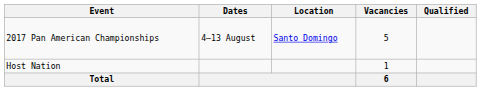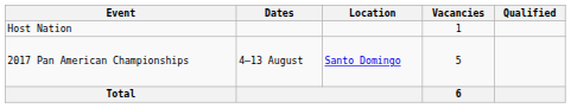 <table class="wikitable" width=750>
 <tr>
 <th>Event</th>
 <th>Dates</th>
 <th>Location</th>
 <th>Vacancies</th>
 <th>Qualified</th>
 </tr>
 <tr>
+<td>Host Nation</td>
+<td></td>
+<td></td>
+<td align=center>1</td>
+<td></td>
+</tr>
+<tr>
 <td>2017 Pan American Championships</td>
 <td>4–13 August</td>
 <td> <a href='#'>Santo Domingo</a></td>
 <td align=center>5</td>
 <td><br><br><br><br></td>
-</tr>
-<tr>
-<td>Host Nation</td>
-<td></td>
-<td></td>
-<td align=center>1</td>
-<td></td>
 </tr>
 <tr>
 <th>Total</th>
 <th colspan="2"></th>
 <th>6</th>
 <th></th>
 </tr>
 </table>
